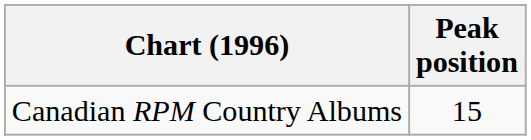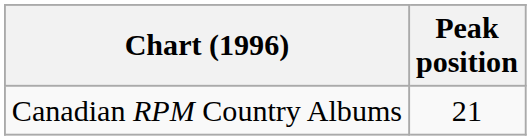 <table class="wikitable">
 <tr>
 <th>Chart (1996)</th>
 <th>Peak<br>position</th>
 </tr>
 <tr>
 <td>Canadian <em>RPM</em> Country Albums</td>
-<td align="center">15</td>
+<td align="center">21</td>
 </tr>
 </table>
